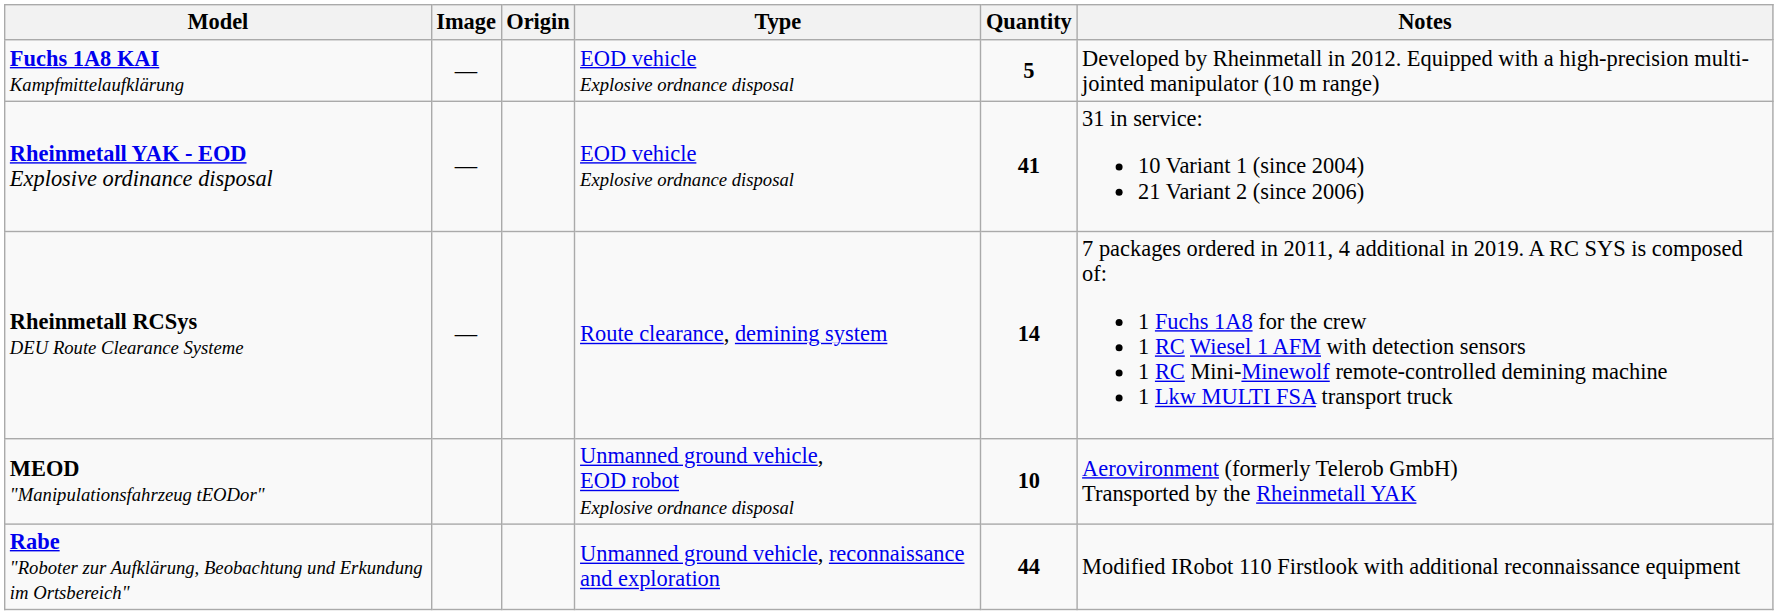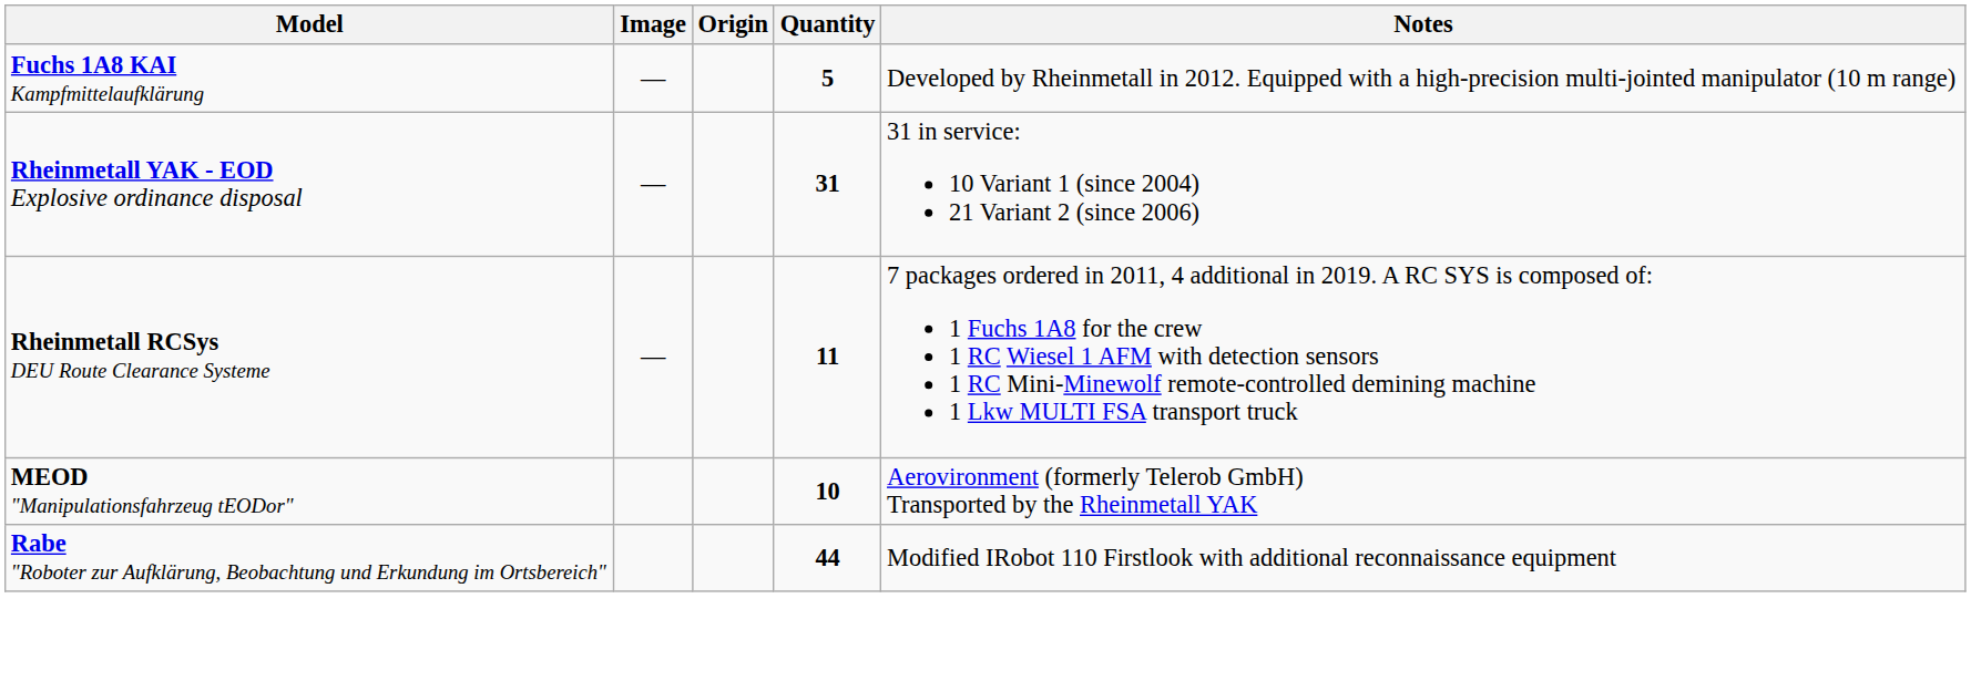 <table class="wikitable" style="width:100%;">
 <tr>
 <th>Model</th>
 <th>Image</th>
 <th>Origin</th>
-<th>Type</th>
 <th>Quantity</th>
 <th>Notes</th>
 </tr>
 <tr>
 <td><a href='#'><strong>Fuchs 1A8 KAI</strong></a><br><em><small>Kampfmittelaufklärung</small></em></td>
 <td style="text-align: center;">—</td>
 <td><small></small></td>
-<td><a href='#'>EOD vehicle</a><br><em><small>Explosive ordnance disposal</small></em></td>
 <td style="text-align: center;"><strong>5</strong></td>
 <td>Developed by Rheinmetall in 2012. Equipped with a high-precision multi-jointed manipulator (10 m range)</td>
 </tr>
 <tr>
 <td><a href='#'><strong>Rheinmetall YAK - EOD</strong></a><br><em>Explosive ordinance disposal</em></td>
 <td style="text-align: center;">—</td>
 <td><small></small></td>
-<td><a href='#'>EOD vehicle</a><br><em><small>Explosive ordnance disposal</small></em></td>
-<td style="text-align: center;"><strong>41</strong></td>
+<td style="text-align: center;"><strong>31</strong></td>
 <td>31 in service:<br><ul><li>10 Variant 1 (since 2004)</li><li>21 Variant 2 (since 2006)</li></ul></td>
 </tr>
 <tr>
 <td><strong>Rheinmetall RCSys</strong><br><em><small>DEU Route Clearance Systeme</small></em></td>
 <td style="text-align: center;">—</td>
 <td><br></td>
-<td><a href='#'>Route clearance</a>, <a href='#'>demining system</a></td>
-<td style="text-align: center;"><strong>14</strong></td>
+<td style="text-align: center;"><strong>11</strong></td>
 <td>7 packages ordered in 2011, 4 additional in 2019. A RC SYS is composed of:<br><ul><li>1 <a href='#'>Fuchs 1A8</a> for the crew</li><li>1 <a href='#'>RC</a> <a href='#'>Wiesel 1 AFM</a> with detection sensors</li><li>1 <a href='#'>RC</a> Mini-<a href='#'>Minewolf</a> remote-controlled demining machine</li><li>1 <a href='#'>Lkw MULTI FSA</a> transport truck</li></ul></td>
 </tr>
 <tr>
 <td><strong>MEOD</strong><br><em><small>"Manipulationsfahrzeug tEODor"</small></em></td>
 <td></td>
 <td><small></small></td>
-<td><a href='#'>Unmanned ground vehicle</a>,<br><a href='#'>EOD robot</a><br><em><small>Explosive ordnance disposal</small></em></td>
 <td style="text-align: center;"><strong>10</strong></td>
 <td><a href='#'>Aerovironment</a> (formerly Telerob GmbH)<br>Transported by the <a href='#'>Rheinmetall YAK</a></td>
 </tr>
 <tr>
 <td><a href='#'><strong>Rabe</strong></a><br><em><small>"Roboter zur Aufklärung, Beobachtung und Erkundung im Ortsbereich"</small></em></td>
 <td></td>
 <td><small><br></small></td>
-<td><a href='#'>Unmanned ground vehicle</a>, <a href='#'>reconnaissance and exploration</a></td>
 <td style="text-align: center;"><strong>44</strong></td>
 <td>Modified IRobot 110 Firstlook with additional reconnaissance equipment</td>
 </tr>
 </table>
